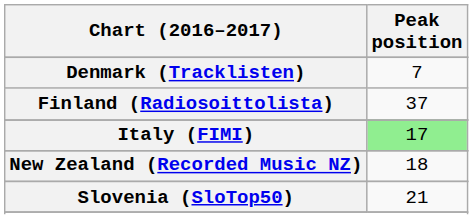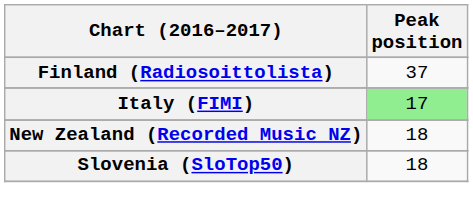 <table class="wikitable sortable plainrowheaders" style="text-align:center">
 <tr>
 <th scope="col">Chart (2016–2017)</th>
 <th scope="col">Peak<br> position</th>
 </tr>
 <tr>
 </tr>
 <tr>
 </tr>
 <tr>
 </tr>
 <tr>
 </tr>
 <tr>
 </tr>
 <tr>
 </tr>
 <tr>
 </tr>
 <tr>
 </tr>
 <tr>
 </tr>
 <tr>
-</tr>
-<tr>
-<th scope="row">Denmark (<a href='#'>Tracklisten</a>)</th>
-<td>7</td>
 </tr>
 <tr>
 <th scope="row">Finland (<a href='#'>Radiosoittolista</a>)</th>
 <td>37</td>
 </tr>
 <tr>
 </tr>
 <tr>
 </tr>
 <tr>
 </tr>
 <tr>
 </tr>
 <tr>
 </tr>
 <tr>
 <th scope="row">Italy (<a href='#'>FIMI</a>)</th>
 <td style="background: lightgreen;">17</td>
 </tr>
 <tr>
 </tr>
 <tr>
 </tr>
 <tr>
 <th scope="row">New Zealand (<a href='#'>Recorded Music NZ</a>)</th>
 <td>18</td>
 </tr>
 <tr>
 </tr>
 <tr>
 </tr>
 <tr>
 </tr>
 <tr>
 </tr>
 <tr>
 </tr>
 <tr>
 </tr>
 <tr>
 <th scope="row">Slovenia (<a href='#'>SloTop50</a>)</th>
-<td>21</td>
+<td>18</td>
 </tr>
 <tr>
 </tr>
 <tr>
 </tr>
 <tr>
 </tr>
 <tr>
 </tr>
 <tr>
 </tr>
 <tr>
 </tr>
 <tr>
 </tr>
 <tr>
 </tr>
 <tr>
 </tr>
 <tr>
 </tr>
 </table>
